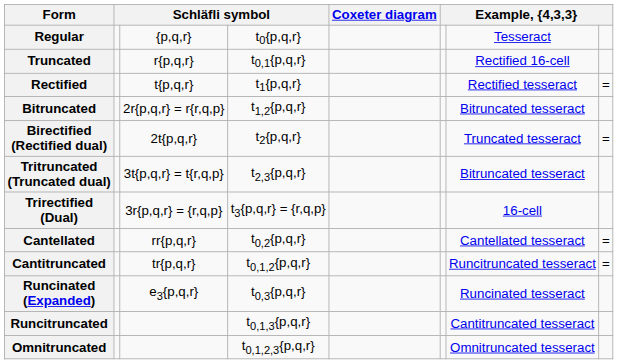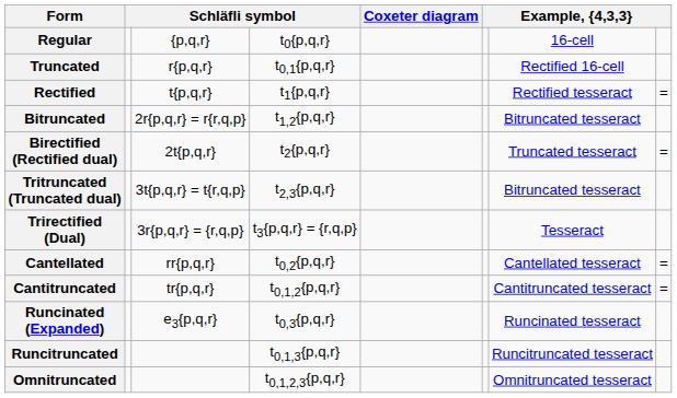 <table class="wikitable">
 <tr>
 <th>Form</th>
 <th colspan=3>Schläfli symbol</th>
 <th colspan=2><a href='#'>Coxeter diagram</a></th>
 <th colspan=3>Example, {4,3,3}</th>
 </tr>
 <tr align=center>
 <th>Regular</th>
 <td></td>
 <td>{p,q,r}</td>
 <td>t<sub>0</sub>{p,q,r}</td>
 <td colspan=2></td>
 <td></td>
-<td><a href='#'>Tesseract</a></td>
+<td><a href='#'>16-cell</a></td>
 <td></td>
 </tr>
 <tr align=center>
 <th>Truncated</th>
 <td></td>
 <td>r{p,q,r}</td>
 <td>t<sub>0,1</sub>{p,q,r}</td>
 <td colspan=2></td>
 <td></td>
 <td><a href='#'>Rectified 16-cell</a></td>
 <td></td>
 </tr>
 <tr align=center>
 <th>Rectified</th>
 <td></td>
 <td>t{p,q,r}</td>
 <td>t<sub>1</sub>{p,q,r}</td>
 <td colspan=2></td>
 <td></td>
 <td><a href='#'>Rectified tesseract</a></td>
 <td> = </td>
 </tr>
 <tr align=center>
 <th>Bitruncated</th>
 <td></td>
 <td>2r{p,q,r} = r{r,q,p}</td>
 <td>t<sub>1,2</sub>{p,q,r}</td>
 <td colspan=2></td>
 <td></td>
 <td><a href='#'>Bitruncated tesseract</a></td>
 <td></td>
 </tr>
 <tr align=center>
 <th>Birectified<br>(Rectified dual)</th>
 <td></td>
 <td>2t{p,q,r}</td>
 <td>t<sub>2</sub>{p,q,r}</td>
 <td colspan=2></td>
 <td></td>
 <td><a href='#'>Truncated tesseract</a></td>
 <td> = </td>
 </tr>
 <tr align=center>
 <th>Tritruncated<br>(Truncated dual)</th>
 <td></td>
 <td>3t{p,q,r} = t{r,q,p}</td>
 <td>t<sub>2,3</sub>{p,q,r}</td>
 <td colspan=2></td>
 <td></td>
 <td><a href='#'>Bitruncated tesseract</a></td>
 <td></td>
 </tr>
 <tr align=center>
 <th>Trirectified<br>(Dual)</th>
 <td></td>
 <td>3r{p,q,r} = {r,q,p}</td>
 <td>t<sub>3</sub>{p,q,r} = {r,q,p}</td>
 <td colspan=2></td>
 <td></td>
-<td><a href='#'>16-cell</a></td>
+<td><a href='#'>Tesseract</a></td>
 <td></td>
 </tr>
 <tr align=center>
 <th>Cantellated</th>
 <td></td>
 <td>rr{p,q,r}</td>
 <td>t<sub>0,2</sub>{p,q,r}</td>
 <td colspan=2></td>
 <td></td>
 <td><a href='#'>Cantellated tesseract</a></td>
 <td> = </td>
 </tr>
 <tr align=center>
 <th>Cantitruncated</th>
 <td></td>
 <td>tr{p,q,r}</td>
 <td>t<sub>0,1,2</sub>{p,q,r}</td>
 <td colspan=2></td>
 <td></td>
-<td><a href='#'>Runcitruncated tesseract</a></td>
+<td><a href='#'>Cantitruncated tesseract</a></td>
 <td> = </td>
 </tr>
 <tr align=center>
 <th>Runcinated<br>(<a href='#'>Expanded</a>)</th>
 <td></td>
 <td>e<sub>3</sub>{p,q,r}</td>
 <td>t<sub>0,3</sub>{p,q,r}</td>
 <td colspan=2></td>
 <td></td>
 <td><a href='#'>Runcinated tesseract</a></td>
 <td></td>
 </tr>
 <tr align=center>
 <th>Runcitruncated</th>
 <td></td>
 <td></td>
 <td>t<sub>0,1,3</sub>{p,q,r}</td>
 <td colspan=2></td>
 <td></td>
-<td><a href='#'>Cantitruncated tesseract</a></td>
+<td><a href='#'>Runcitruncated tesseract</a></td>
 <td></td>
 </tr>
 <tr align=center>
 <th>Omnitruncated</th>
 <td></td>
 <td></td>
 <td>t<sub>0,1,2,3</sub>{p,q,r}</td>
 <td colspan=2></td>
 <td></td>
 <td><a href='#'>Omnitruncated tesseract</a></td>
 <td></td>
 </tr>
 </table>
